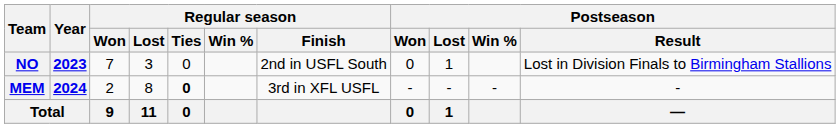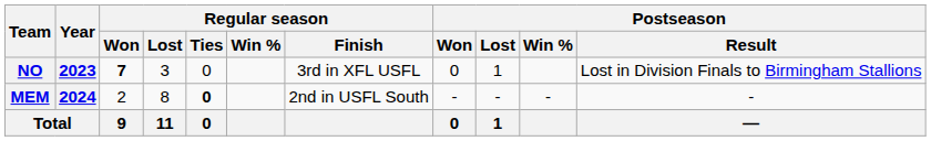 <table class="wikitable" style="font-size: 95%; text-align:center;">
 <tr>
 <th rowspan="2">Team</th>
 <th rowspan="2">Year</th>
 <th colspan="5">Regular season</th>
 <th colspan="4">Postseason</th>
 </tr>
 <tr>
 <th>Won</th>
 <th>Lost</th>
 <th>Ties</th>
 <th>Win %</th>
 <th>Finish</th>
 <th>Won</th>
 <th>Lost</th>
 <th>Win %</th>
 <th>Result</th>
 </tr>
 <tr>
 <th><a href='#'>NO</a></th>
 <th><a href='#'>2023</a></th>
-<td>7</td>
+<td><strong>7</strong></td>
 <td>3</td>
 <td>0</td>
 <td></td>
-<td>2nd in USFL South</td>
+<td>3rd in XFL USFL</td>
 <td>0</td>
 <td>1</td>
 <td></td>
 <td>Lost in Division Finals to <a href='#'>Birmingham Stallions</a></td>
 </tr>
 <tr>
 <th><a href='#'>MEM</a></th>
 <th><a href='#'>2024</a></th>
 <td>2</td>
 <td>8</td>
 <td><strong>0</strong></td>
 <td></td>
-<td>3rd in XFL USFL</td>
+<td>2nd in USFL South</td>
 <td>-</td>
 <td>-</td>
 <td>-</td>
 <td>-</td>
 </tr>
 <tr>
 <th colspan="2">Total</th>
 <th>9</th>
 <th>11</th>
 <th>0</th>
 <th></th>
 <th></th>
 <th>0</th>
 <th>1</th>
 <th></th>
 <th>—</th>
 </tr>
 </table>
